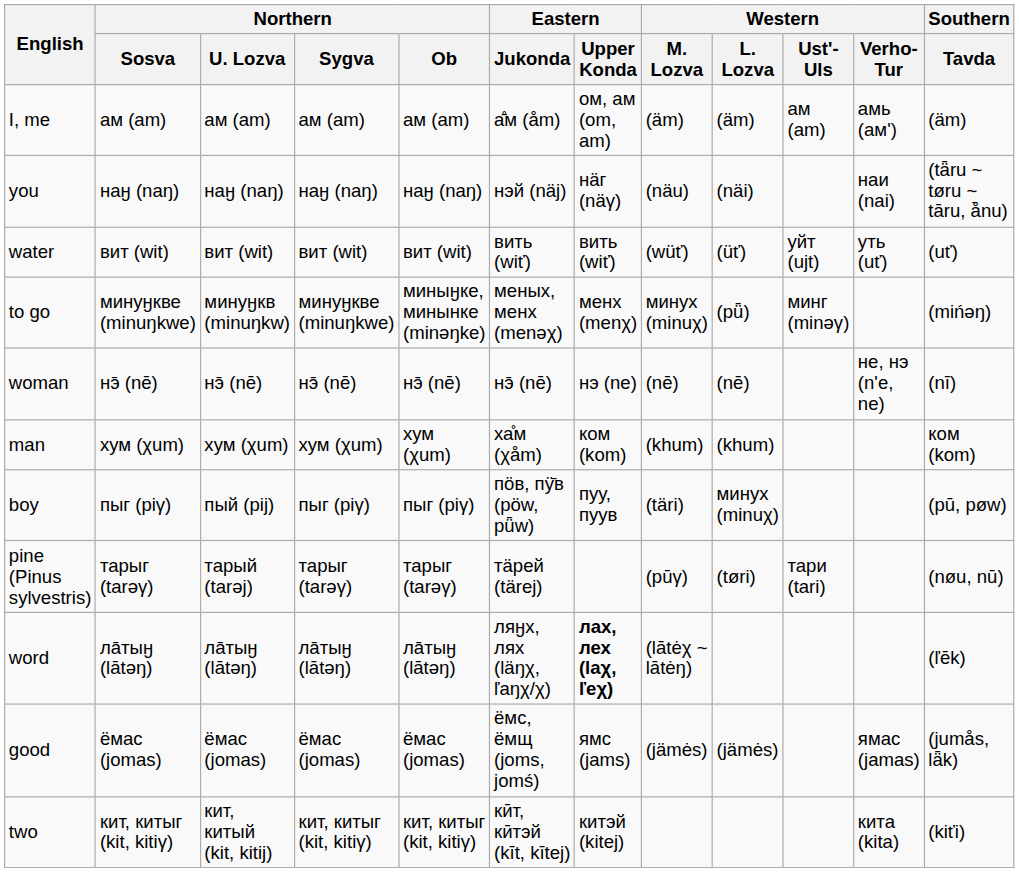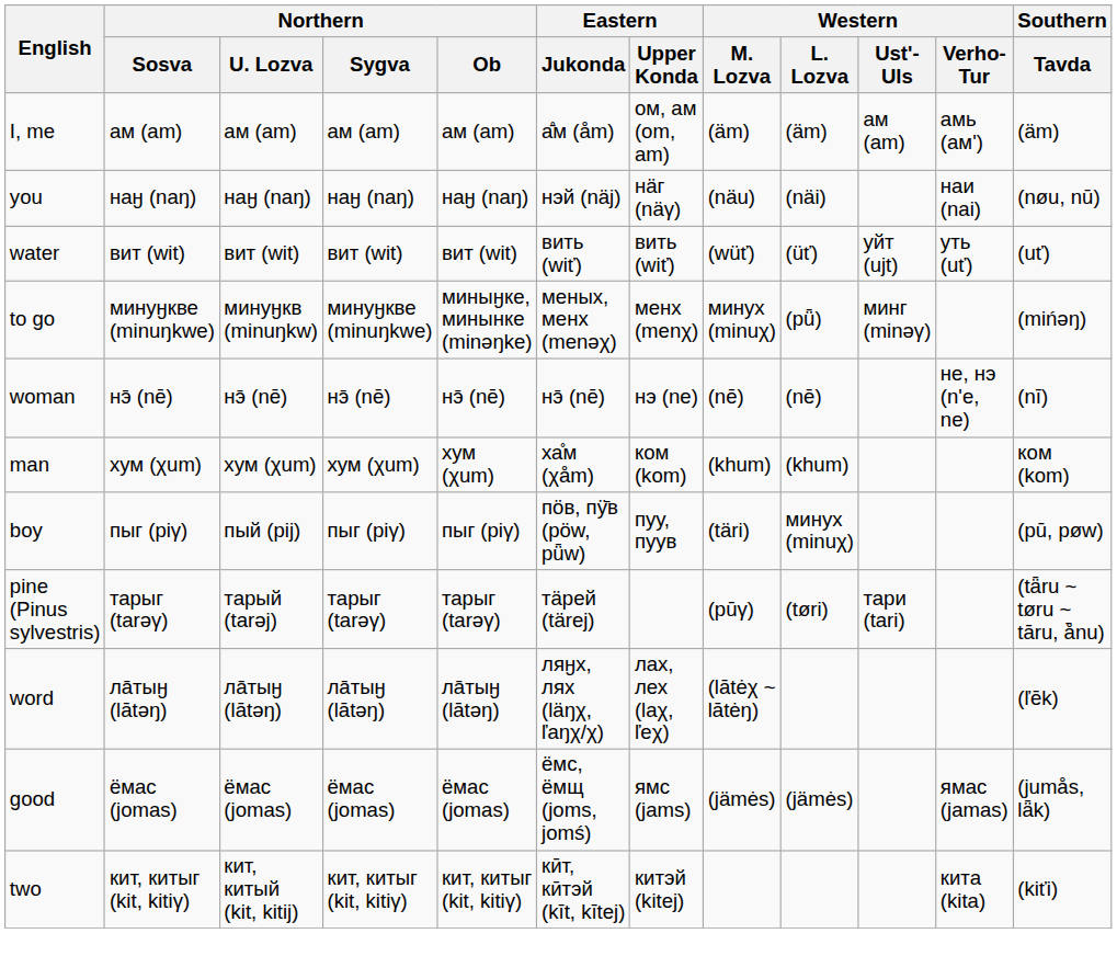 <table class="wikitable"">
 <tr>
 <th rowspan="2">English</th>
 <th colspan="4">Northern </th>
 <th colspan="2">Eastern </th>
 <th colspan="4">Western </th>
 <th colspan="1">Southern </th>
 </tr>
 <tr>
 <th>Sosva</th>
 <th>U. Lozva </th>
 <th>Sygva</th>
 <th>Ob </th>
 <th>Jukonda</th>
 <th>Upper Konda</th>
 <th>M. Lozva</th>
 <th>L. Lozva</th>
 <th>Ust'-Uls </th>
 <th>Verho-Tur </th>
 <th>Tavda</th>
 </tr>
 <tr>
 <td>I, me</td>
 <td>ам (am)</td>
 <td>ам (am)</td>
 <td>ам (am)</td>
 <td>ам (am)</td>
 <td>а̊̄м (åm)</td>
 <td>ом, ам (om, am)</td>
 <td>(äm)</td>
 <td>(äm)</td>
 <td>ам (am)</td>
 <td>амь (ам')</td>
 <td>(äm)</td>
 </tr>
 <tr>
 <td>you</td>
 <td>наӈ (naŋ)</td>
 <td>наӈ (naŋ)</td>
 <td>наӈ (naŋ)</td>
 <td>наӈ (naŋ)</td>
 <td>нэй (näj)</td>
 <td>нӓг (näγ)</td>
 <td>(näu)</td>
 <td>(näi)</td>
 <td></td>
 <td>наи (nai)</td>
-<td>(tǟru ~ tøru ~ tāru, å̄nu)</td>
+<td>(nøu, nū)</td>
 </tr>
 <tr>
 <td>water</td>
 <td>вит (wit)</td>
 <td>вит (wit)</td>
 <td>вит (wit)</td>
 <td>вит (wit)</td>
 <td>вить (wiť)</td>
 <td>вить (wiť)</td>
 <td>(wüť)</td>
 <td>(üť)</td>
 <td>уйт (ujt)</td>
 <td>уть (uť)</td>
 <td>(uť)</td>
 </tr>
 <tr>
 <td>to go</td>
 <td>минуӈкве (minuŋkwe)</td>
 <td>минуӈкв (minuŋkw)</td>
 <td>минуӈкве (minuŋkwe)</td>
 <td>миныӈке, минынке (minəŋke)</td>
 <td>меных, менх (menəχ)</td>
 <td>менх (menχ)</td>
 <td>минух (minuχ)</td>
 <td>(pǖ)</td>
 <td>минг (minəγ)</td>
 <td></td>
 <td>(mińəŋ)</td>
 </tr>
 <tr>
 <td>woman</td>
 <td>нэ̄ (nē)</td>
 <td>нэ̄ (nē)</td>
 <td>нэ̄ (nē)</td>
 <td>нэ̄ (nē)</td>
 <td>нэ̄ (nē)</td>
 <td>нэ (ne)</td>
 <td>(nē)</td>
 <td>(nē)</td>
 <td></td>
 <td>не, нэ (n'e, ne)</td>
 <td>(nī)</td>
 </tr>
 <tr>
 <td>man</td>
 <td>хум (χum)</td>
 <td>хум (χum)</td>
 <td>хум (χum)</td>
 <td>хум (χum)</td>
 <td>ха̊м (χåm)</td>
 <td>ком (kom)</td>
 <td>(khum)</td>
 <td>(khum)</td>
 <td></td>
 <td></td>
 <td>ком (kom)</td>
 </tr>
 <tr>
 <td>boy</td>
 <td>пыг (piγ)</td>
 <td>пый (pij)</td>
 <td>пыг (piγ)</td>
 <td>пыг (piγ)</td>
 <td>пӧв, пӱ̄в (pöw, pǖw)</td>
 <td>пуу, пуув</td>
 <td>(täri)</td>
 <td>минух (minuχ)</td>
 <td></td>
 <td></td>
 <td>(pū, pøw)</td>
 </tr>
 <tr>
 <td>pine (Pinus sylvestris)</td>
 <td>тарыг (tarəγ)</td>
 <td>тарый (tarəj)</td>
 <td>тарыг (tarəγ)</td>
 <td>тарыг (tarəγ)</td>
 <td>тӓрей (tärej)</td>
 <td></td>
 <td>(pūγ)</td>
 <td>(tøri)</td>
 <td>тари (tari)</td>
 <td></td>
-<td>(nøu, nū)</td>
+<td>(tǟru ~ tøru ~ tāru, å̄nu)</td>
 </tr>
 <tr>
 <td>word</td>
 <td>ла̄тыӈ (lātəŋ)</td>
 <td>ла̄тыӈ (lātəŋ)</td>
 <td>ла̄тыӈ (lātəŋ)</td>
 <td>ла̄тыӈ (lātəŋ)</td>
 <td>ляӈх, лях (läŋχ, ľaŋχ/χ)</td>
-<td><strong>лах, лех (laχ, ľeχ)</strong></td>
+<td>лах, лех (laχ, ľeχ)</td>
 <td>(lātėχ ~ lātėŋ)</td>
 <td></td>
 <td></td>
 <td></td>
 <td>(ľēk)</td>
 </tr>
 <tr>
 <td>good</td>
 <td>ёмас (jomas)</td>
 <td>ёмас (jomas)</td>
 <td>ёмас (jomas)</td>
 <td>ёмас (jomas)</td>
 <td>ёмс, ёмщ (joms, jomś)</td>
 <td>ямс (jams)</td>
 <td>(jämės)</td>
 <td>(jämės)</td>
 <td></td>
 <td>ямас (jamas)</td>
 <td>(jumås, lǟk)</td>
 </tr>
 <tr>
 <td>two</td>
 <td>кит, китыг (kit, kitiγ)</td>
 <td>кит, китый (kit, kitij)</td>
 <td>кит, китыг (kit, kitiγ)</td>
 <td>кит, китыг (kit, kitiγ)</td>
 <td>кӣт, кӣтэй (kīt, kītej)</td>
 <td>китэй (kitej)</td>
 <td></td>
 <td></td>
 <td></td>
 <td>кита (kita)</td>
 <td>(kiťi)</td>
 </tr>
 </table>
